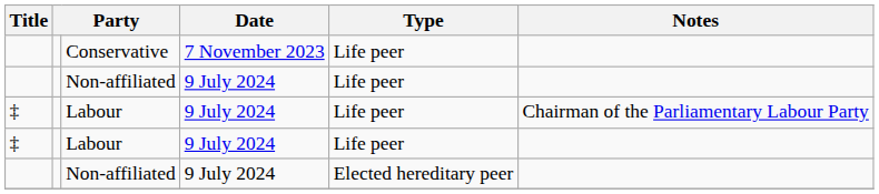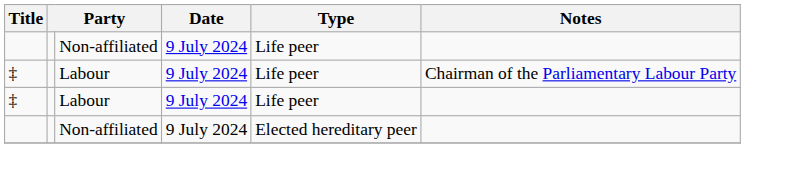 <table class="wikitable sortable">
 <tr>
 <th>Title</th>
 <th colspan=2>Party</th>
 <th>Date</th>
 <th>Type</th>
 <th class=unsortable>Notes</th>
-</tr>
-<tr>
-<td></td>
-<td></td>
-<td>Conservative</td>
-<td><a href='#'>7 November 2023</a></td>
-<td>Life peer</td>
-<td></td>
 </tr>
 <tr>
 <td></td>
 <td></td>
 <td>Non-affiliated</td>
 <td><a href='#'>9 July 2024</a></td>
 <td>Life peer</td>
 <td></td>
 </tr>
 <tr>
 <td> ‡</td>
 <td></td>
 <td>Labour</td>
 <td><a href='#'>9 July 2024</a></td>
 <td>Life peer</td>
 <td>Chairman of the <a href='#'>Parliamentary Labour Party</a> </td>
 </tr>
 <tr>
 <td> ‡</td>
 <td></td>
 <td>Labour</td>
 <td><a href='#'>9 July 2024</a></td>
 <td>Life peer</td>
 <td></td>
 </tr>
 <tr>
 <td></td>
 <td></td>
 <td>Non-affiliated</td>
 <td>9 July 2024</td>
 <td>Elected hereditary peer</td>
 <td></td>
 </tr>
 <tr>
 </tr>
 </table>
